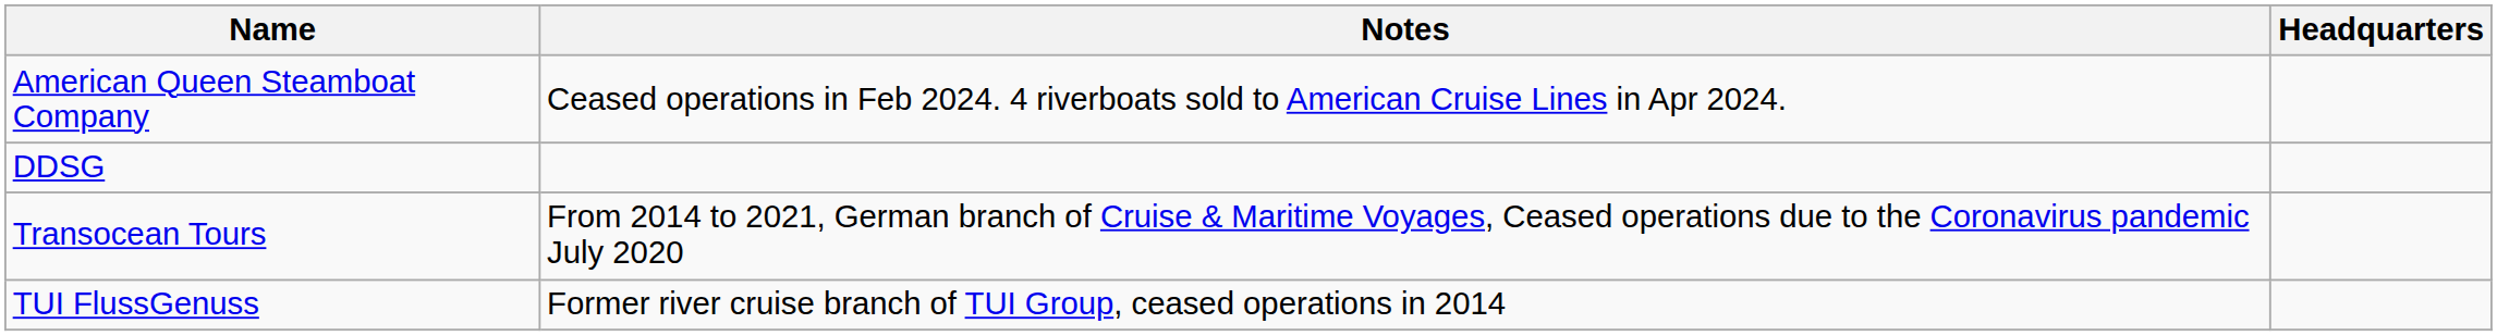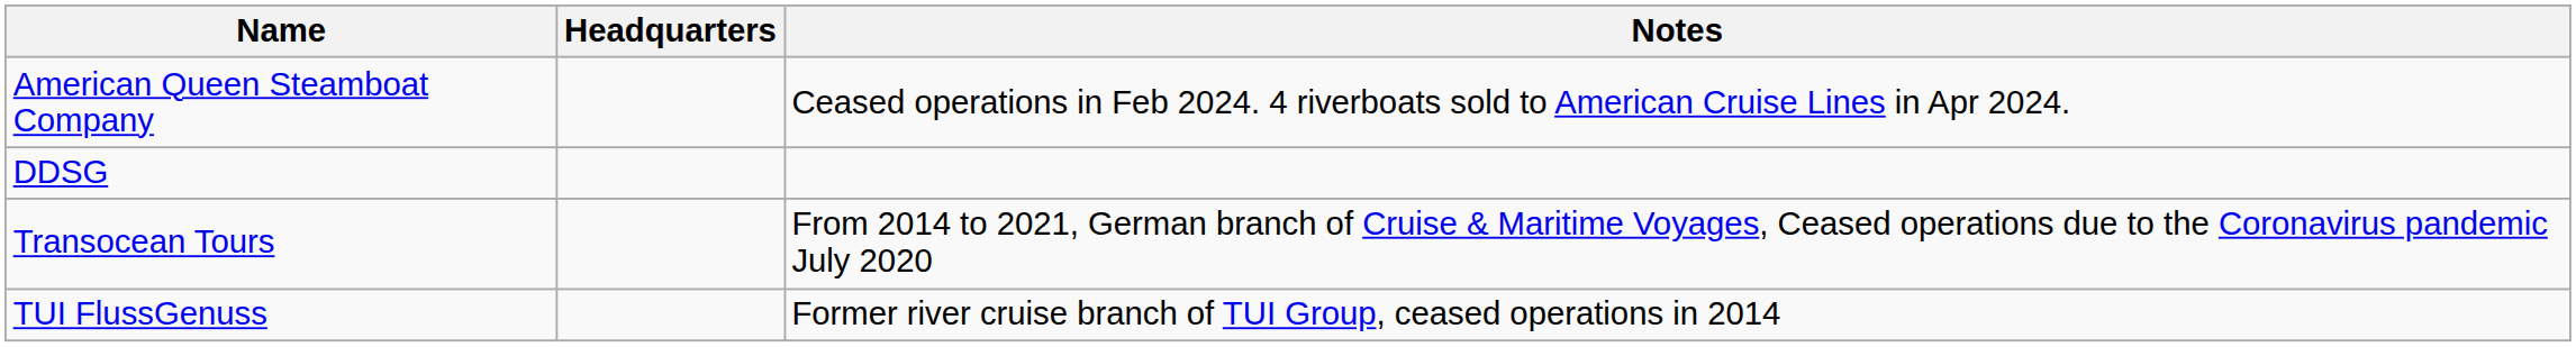 <table class="wikitable sortable">
 <tr>
 <th>Name</th>
+<th>Headquarters</th>
 <th>Notes</th>
-<th>Headquarters</th>
 </tr>
 <tr>
 <td><a href='#'>American Queen Steamboat Company</a></td>
+<td></td>
 <td>Ceased operations in Feb 2024. 4 riverboats sold to <a href='#'>American Cruise Lines</a> in Apr 2024. </td>
-<td></td>
 </tr>
 <tr>
 <td><a href='#'>DDSG</a></td>
 <td></td>
 <td></td>
 </tr>
 <tr>
 <td><a href='#'>Transocean Tours</a></td>
+<td></td>
 <td>From 2014 to 2021, German branch of <a href='#'>Cruise & Maritime Voyages</a>, Ceased operations due to the <a href='#'>Coronavirus pandemic</a> July 2020</td>
-<td></td>
 </tr>
 <tr>
 <td><a href='#'>TUI FlussGenuss</a></td>
+<td></td>
 <td>Former river cruise branch of <a href='#'>TUI Group</a>, ceased operations in 2014</td>
-<td></td>
 </tr>
 </table>
